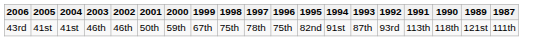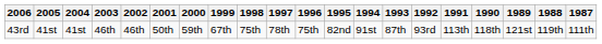 <table class="wikitable">
 <tr>
 <th>2006</th>
 <th>2005</th>
 <th>2004</th>
 <th>2003</th>
 <th>2002</th>
 <th>2001</th>
 <th>2000</th>
 <th>1999</th>
 <th>1998</th>
 <th>1997</th>
 <th>1996</th>
 <th>1995</th>
 <th>1994</th>
 <th>1993</th>
 <th>1992</th>
 <th>1991</th>
 <th>1990</th>
 <th>1989</th>
+<th>1988</th>
 <th>1987</th>
 </tr>
 <tr>
 <td>43rd</td>
 <td>41st</td>
 <td>41st</td>
 <td>46th</td>
 <td>46th</td>
 <td>50th</td>
 <td>59th</td>
 <td>67th</td>
 <td>75th</td>
 <td>78th</td>
 <td>75th</td>
 <td>82nd</td>
 <td>91st</td>
 <td>87th</td>
 <td>93rd</td>
 <td>113th</td>
 <td>118th</td>
 <td>121st</td>
+<td>119th</td>
 <td>111th</td>
 </tr>
 </table>
